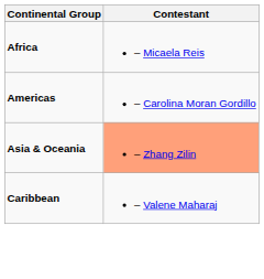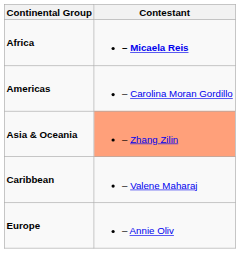 <table class="wikitable sortable" style="font-size:95%;">
 <tr>
 <th>Continental Group</th>
 <th>Contestant</th>
 </tr>
 <tr>
 <td><strong>Africa</strong></td>
-<td><br><ul><li> – <a href='#'>Micaela Reis</a></li></ul></td>
+<td><strong><br><ul><li> – <a href='#'>Micaela Reis</a></li></ul></strong></td>
 </tr>
 <tr>
 <td><strong> Americas</strong></td>
 <td><br><ul><li> – <a href='#'>Carolina Moran Gordillo</a></li></ul></td>
 </tr>
 <tr>
 <td><strong>Asia & Oceania</strong></td>
 <td style="background: lightsalmon;"><br><ul><li> – <a href='#'>Zhang Zilin</a></li></ul></td>
 </tr>
 <tr>
 <td><strong>Caribbean</strong></td>
 <td><br><ul><li> – <a href='#'>Valene Maharaj</a></li></ul></td>
 </tr>
+<tr>
+<td><strong>Europe</strong></td>
+<td><br><ul><li> – <a href='#'>Annie Oliv</a></li></ul></td>
+</tr>
 </table>
